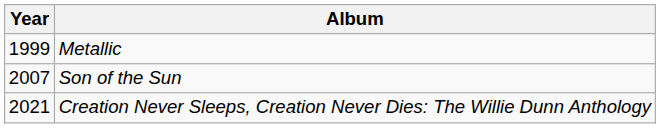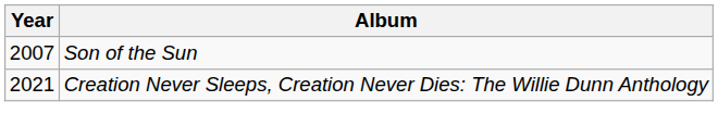 <table class="wikitable">
 <tr>
 <th>Year</th>
 <th>Album</th>
-</tr>
-<tr>
-<td>1999</td>
-<td><em>Metallic</em></td>
 </tr>
 <tr>
 <td>2007</td>
 <td><em>Son of the Sun</em></td>
 </tr>
 <tr>
 <td>2021</td>
 <td><em>Creation Never Sleeps, Creation Never Dies: The Willie Dunn Anthology</em></td>
 </tr>
 </table>
